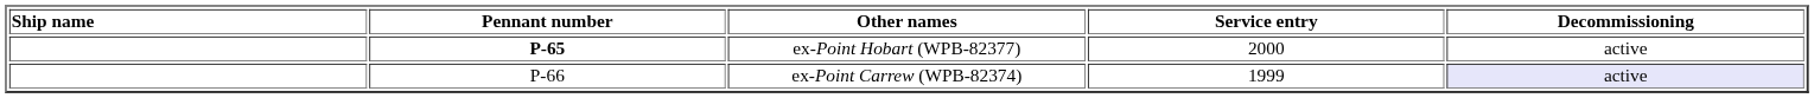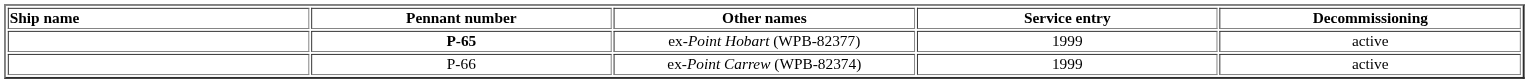 <table width="100%" border="2">
 <tr>
 <th width="16%" align="left">Ship name</th>
 <th width="16%" align="center">Pennant number</th>
 <th width="16%" align="center">Other names</th>
 <th width="16%" align="center">Service entry</th>
 <th width="16%" align="center">Decommissioning</th>
 </tr>
 <tr>
 <td align="center"></td>
 <td align="center"><strong>P-65</strong></td>
 <td align="center">ex-<em>Point Hobart</em> (WPB-82377)</td>
-<td align="center">2000</td>
+<td align="center">1999</td>
 <td align="center">active</td>
 </tr>
 <tr>
 <td align="center"></td>
 <td align="center">P-66</td>
 <td align="center">ex-<em>Point Carrew</em> (WPB-82374)</td>
 <td align="center">1999</td>
-<td align="center" style="background: lavender;">active</td>
+<td align="center">active</td>
 </tr>
 </table>
